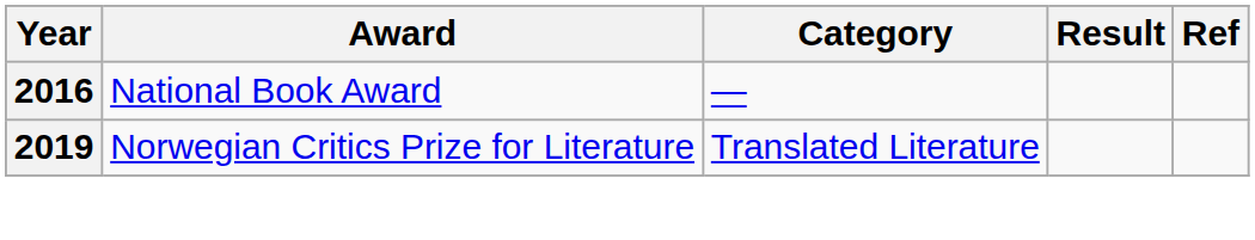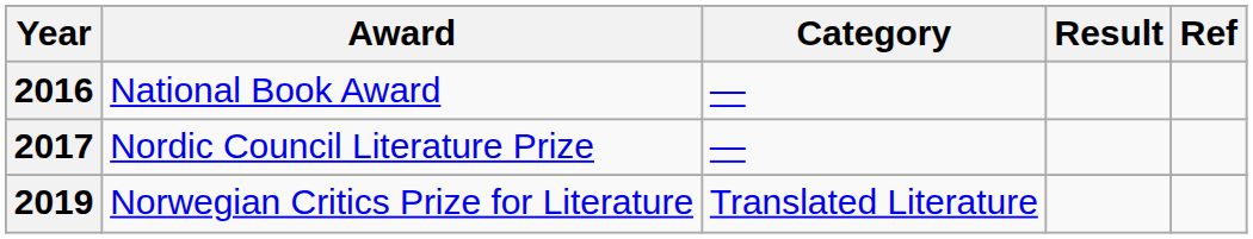 <table class="wikitable">
 <tr>
 <th>Year</th>
 <th>Award</th>
 <th>Category</th>
 <th>Result</th>
 <th>Ref</th>
 </tr>
 <tr>
 <th>2016</th>
 <td><a href='#'>National Book Award</a></td>
 <td><a href='#'>—</a></td>
 <td></td>
 <td></td>
 </tr>
 <tr>
+<th>2017</th>
+<td><a href='#'>Nordic Council Literature Prize</a></td>
+<td><a href='#'>—</a></td>
+<td></td>
+<td></td>
+</tr>
+<tr>
 <th>2019</th>
 <td><a href='#'>Norwegian Critics Prize for Literature</a></td>
 <td><a href='#'>Translated Literature</a></td>
 <td></td>
 <td></td>
 </tr>
 </table>
